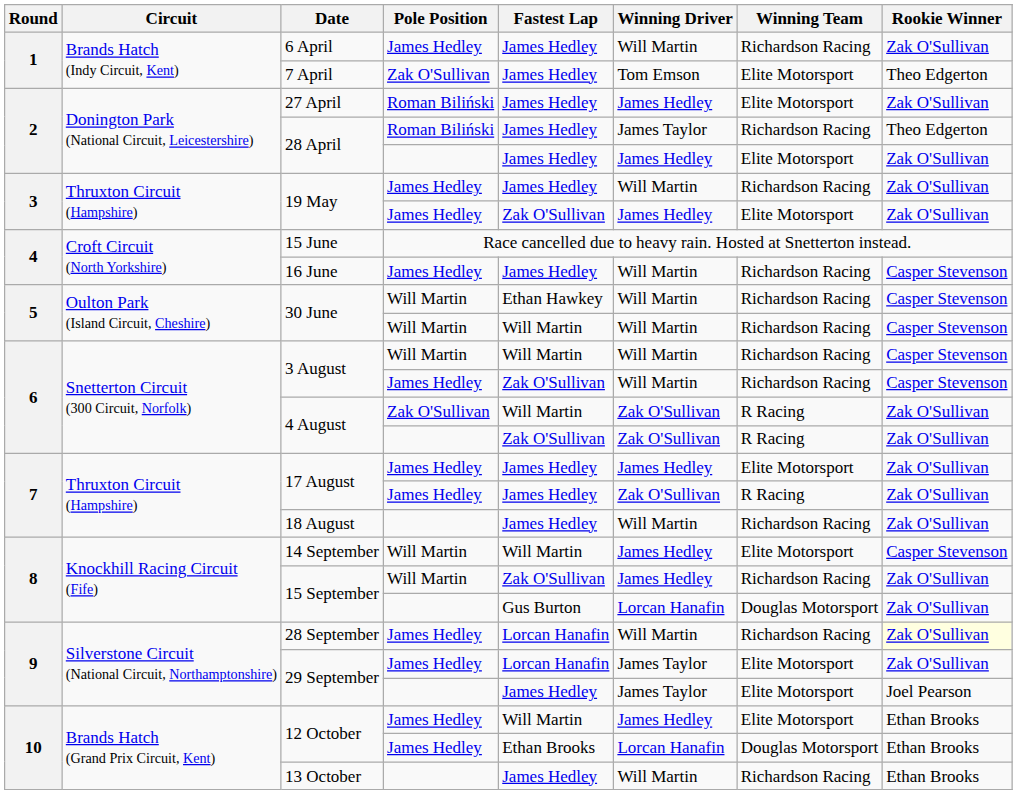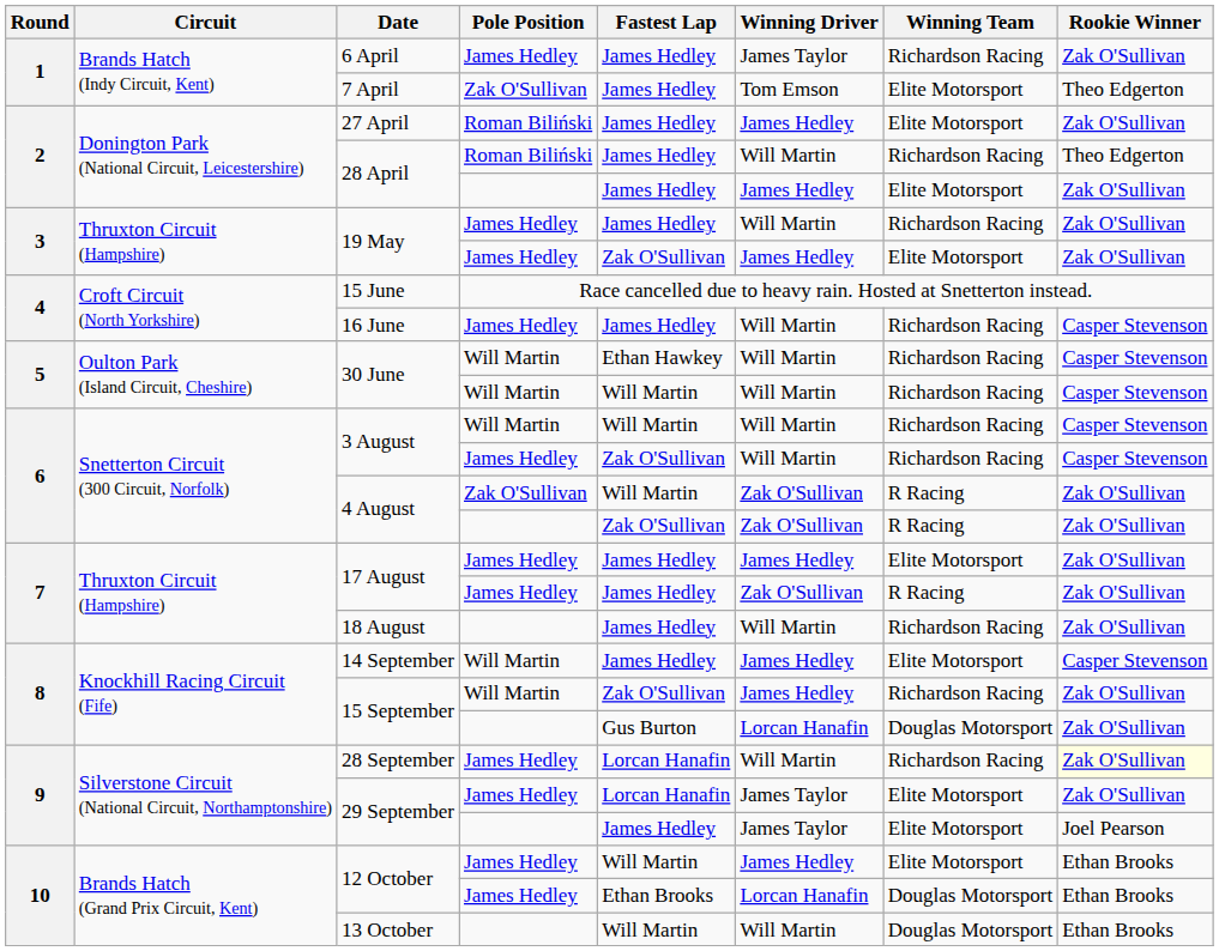 <table class="wikitable" style="font-size: 85%">
 <tr>
 <th>Round</th>
 <th>Circuit</th>
 <th>Date</th>
 <th>Pole Position</th>
 <th>Fastest Lap</th>
 <th>Winning Driver</th>
 <th>Winning Team</th>
 <th>Rookie Winner</th>
 </tr>
 <tr>
 <th rowspan=2>1</th>
 <td rowspan=2><a href='#'>Brands Hatch</a><br><small>(Indy Circuit, <a href='#'>Kent</a>)</small></td>
 <td>6 April</td>
 <td> <a href='#'>James Hedley</a></td>
 <td> <a href='#'>James Hedley</a></td>
-<td> Will Martin</td>
+<td> James Taylor</td>
 <td>Richardson Racing</td>
 <td> <a href='#'>Zak O'Sullivan</a></td>
 </tr>
 <tr>
 <td>7 April</td>
 <td> <a href='#'>Zak O'Sullivan</a></td>
 <td> <a href='#'>James Hedley</a></td>
 <td> Tom Emson</td>
 <td>Elite Motorsport</td>
 <td> Theo Edgerton</td>
 </tr>
 <tr>
 <th rowspan=3>2</th>
 <td rowspan=3><a href='#'>Donington Park</a><br><small>(National Circuit, <a href='#'>Leicestershire</a>)</small></td>
 <td>27 April</td>
 <td> <a href='#'>Roman Biliński</a></td>
 <td> <a href='#'>James Hedley</a></td>
 <td> <a href='#'>James Hedley</a></td>
 <td>Elite Motorsport</td>
 <td> <a href='#'>Zak O'Sullivan</a></td>
 </tr>
 <tr>
 <td rowspan=2>28 April</td>
 <td> <a href='#'>Roman Biliński</a></td>
 <td> <a href='#'>James Hedley</a></td>
-<td> James Taylor</td>
+<td> Will Martin</td>
 <td>Richardson Racing</td>
 <td> Theo Edgerton</td>
 </tr>
 <tr>
 <td></td>
 <td> <a href='#'>James Hedley</a></td>
 <td> <a href='#'>James Hedley</a></td>
 <td>Elite Motorsport</td>
 <td> <a href='#'>Zak O'Sullivan</a></td>
 </tr>
 <tr>
 <th rowspan=2>3</th>
 <td rowspan=2><a href='#'>Thruxton Circuit</a><br><small>(<a href='#'>Hampshire</a>)</small></td>
 <td rowspan=2>19 May</td>
 <td> <a href='#'>James Hedley</a></td>
 <td> <a href='#'>James Hedley</a></td>
 <td> Will Martin</td>
 <td>Richardson Racing</td>
 <td> <a href='#'>Zak O'Sullivan</a></td>
 </tr>
 <tr>
 <td> <a href='#'>James Hedley</a></td>
 <td> <a href='#'>Zak O'Sullivan</a></td>
 <td> <a href='#'>James Hedley</a></td>
 <td>Elite Motorsport</td>
 <td> <a href='#'>Zak O'Sullivan</a></td>
 </tr>
 <tr>
 <th rowspan=2>4</th>
 <td rowspan=2><a href='#'>Croft Circuit</a><br><small>(<a href='#'>North Yorkshire</a>)</small></td>
 <td>15 June</td>
 <td colspan=5 align=center>Race cancelled due to heavy rain. Hosted at Snetterton instead.</td>
 </tr>
 <tr>
 <td>16 June</td>
 <td> <a href='#'>James Hedley</a></td>
 <td> <a href='#'>James Hedley</a></td>
 <td> Will Martin</td>
 <td>Richardson Racing</td>
 <td> <a href='#'>Casper Stevenson</a></td>
 </tr>
 <tr>
 <th rowspan=2>5</th>
 <td rowspan=2><a href='#'>Oulton Park</a><br><small>(Island Circuit, <a href='#'>Cheshire</a>)</small></td>
 <td rowspan=2>30 June</td>
 <td> Will Martin</td>
 <td> Ethan Hawkey</td>
 <td> Will Martin</td>
 <td>Richardson Racing</td>
 <td> <a href='#'>Casper Stevenson</a></td>
 </tr>
 <tr>
 <td> Will Martin</td>
 <td> Will Martin</td>
 <td> Will Martin</td>
 <td>Richardson Racing</td>
 <td> <a href='#'>Casper Stevenson</a></td>
 </tr>
 <tr>
 <th rowspan=4>6</th>
 <td rowspan=4><a href='#'>Snetterton Circuit</a><br><small>(300 Circuit, <a href='#'>Norfolk</a>)</small></td>
 <td rowspan=2>3 August</td>
 <td> Will Martin</td>
 <td> Will Martin</td>
 <td> Will Martin</td>
 <td>Richardson Racing</td>
 <td> <a href='#'>Casper Stevenson</a></td>
 </tr>
 <tr>
 <td> <a href='#'>James Hedley</a></td>
 <td> <a href='#'>Zak O'Sullivan</a></td>
 <td> Will Martin</td>
 <td>Richardson Racing</td>
 <td> <a href='#'>Casper Stevenson</a></td>
 </tr>
 <tr>
 <td rowspan=2>4 August</td>
 <td> <a href='#'>Zak O'Sullivan</a></td>
 <td> Will Martin</td>
 <td> <a href='#'>Zak O'Sullivan</a></td>
 <td>R Racing</td>
 <td> <a href='#'>Zak O'Sullivan</a></td>
 </tr>
 <tr>
 <td></td>
 <td> <a href='#'>Zak O'Sullivan</a></td>
 <td> <a href='#'>Zak O'Sullivan</a></td>
 <td>R Racing</td>
 <td> <a href='#'>Zak O'Sullivan</a></td>
 </tr>
 <tr>
 <th rowspan=3>7</th>
 <td rowspan=3><a href='#'>Thruxton Circuit</a><br><small>(<a href='#'>Hampshire</a>)</small></td>
 <td rowspan=2>17 August</td>
 <td> <a href='#'>James Hedley</a></td>
 <td> <a href='#'>James Hedley</a></td>
 <td> <a href='#'>James Hedley</a></td>
 <td>Elite Motorsport</td>
 <td> <a href='#'>Zak O'Sullivan</a></td>
 </tr>
 <tr>
 <td> <a href='#'>James Hedley</a></td>
 <td> <a href='#'>James Hedley</a></td>
 <td> <a href='#'>Zak O'Sullivan</a></td>
 <td>R Racing</td>
 <td> <a href='#'>Zak O'Sullivan</a></td>
 </tr>
 <tr>
 <td>18 August</td>
 <td></td>
 <td> <a href='#'>James Hedley</a></td>
 <td> Will Martin</td>
 <td>Richardson Racing</td>
 <td> <a href='#'>Zak O'Sullivan</a></td>
 </tr>
 <tr>
 <th rowspan=3>8</th>
 <td rowspan=3><a href='#'>Knockhill Racing Circuit</a><br><small>(<a href='#'>Fife</a>)</small></td>
 <td>14 September</td>
 <td> Will Martin</td>
-<td> Will Martin</td>
+<td> <a href='#'>James Hedley</a></td>
 <td> <a href='#'>James Hedley</a></td>
 <td>Elite Motorsport</td>
 <td> <a href='#'>Casper Stevenson</a></td>
 </tr>
 <tr>
 <td rowspan=2>15 September</td>
 <td> Will Martin</td>
 <td> <a href='#'>Zak O'Sullivan</a></td>
 <td> <a href='#'>James Hedley</a></td>
 <td>Richardson Racing</td>
 <td> <a href='#'>Zak O'Sullivan</a></td>
 </tr>
 <tr>
 <td></td>
 <td> Gus Burton</td>
 <td> <a href='#'>Lorcan Hanafin</a></td>
 <td>Douglas Motorsport</td>
 <td> <a href='#'>Zak O'Sullivan</a></td>
 </tr>
 <tr>
 <th rowspan=3>9</th>
 <td rowspan=3><a href='#'>Silverstone Circuit</a><br><small>(National Circuit, <a href='#'>Northamptonshire</a>)</small></td>
 <td>28 September</td>
 <td> <a href='#'>James Hedley</a></td>
 <td> <a href='#'>Lorcan Hanafin</a></td>
 <td> Will Martin</td>
 <td>Richardson Racing</td>
 <td style="background: lightyellow;"> <a href='#'>Zak O'Sullivan</a></td>
 </tr>
 <tr>
 <td rowspan=2>29 September</td>
 <td> <a href='#'>James Hedley</a></td>
 <td> <a href='#'>Lorcan Hanafin</a></td>
 <td> James Taylor</td>
 <td>Elite Motorsport</td>
 <td> <a href='#'>Zak O'Sullivan</a></td>
 </tr>
 <tr>
 <td></td>
 <td> <a href='#'>James Hedley</a></td>
 <td> James Taylor</td>
 <td>Elite Motorsport</td>
 <td> Joel Pearson</td>
 </tr>
 <tr>
 <th rowspan=3>10</th>
 <td rowspan=3><a href='#'>Brands Hatch</a><br><small>(Grand Prix Circuit, <a href='#'>Kent</a>)</small></td>
 <td rowspan=2>12 October</td>
 <td> <a href='#'>James Hedley</a></td>
 <td> Will Martin</td>
 <td> <a href='#'>James Hedley</a></td>
 <td>Elite Motorsport</td>
 <td> Ethan Brooks</td>
 </tr>
 <tr>
 <td> <a href='#'>James Hedley</a></td>
 <td> Ethan Brooks</td>
 <td> <a href='#'>Lorcan Hanafin</a></td>
 <td>Douglas Motorsport</td>
 <td> Ethan Brooks</td>
 </tr>
 <tr>
 <td>13 October</td>
 <td></td>
-<td> <a href='#'>James Hedley</a></td>
 <td> Will Martin</td>
-<td>Richardson Racing</td>
+<td> Will Martin</td>
+<td>Douglas Motorsport</td>
 <td> Ethan Brooks</td>
 </tr>
 </table>
